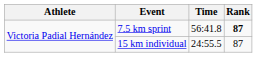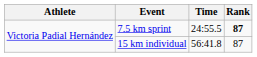 <table class="wikitable" border="1">
 <tr>
 <th>Athlete</th>
 <th>Event</th>
 <th>Time</th>
 <th>Rank</th>
 </tr>
 <tr align=center>
 <td rowspan=2><a href='#'>Victoria Padial Hernández</a></td>
 <td align=left><a href='#'>7.5 km sprint</a></td>
-<td>56:41.8</td>
+<td>24:55.5</td>
 <td><strong>87</strong></td>
 </tr>
 <tr align=center>
 <td align=left><a href='#'>15 km individual</a></td>
-<td>24:55.5</td>
+<td>56:41.8</td>
 <td>87</td>
 </tr>
 </table>
